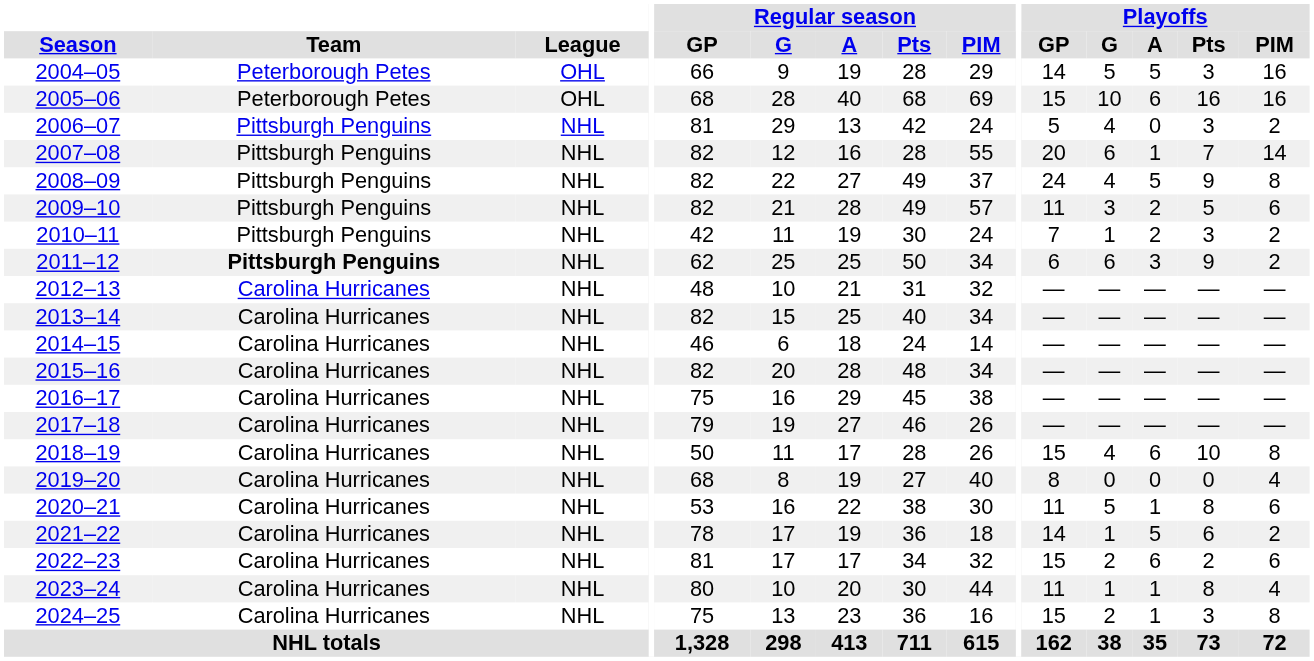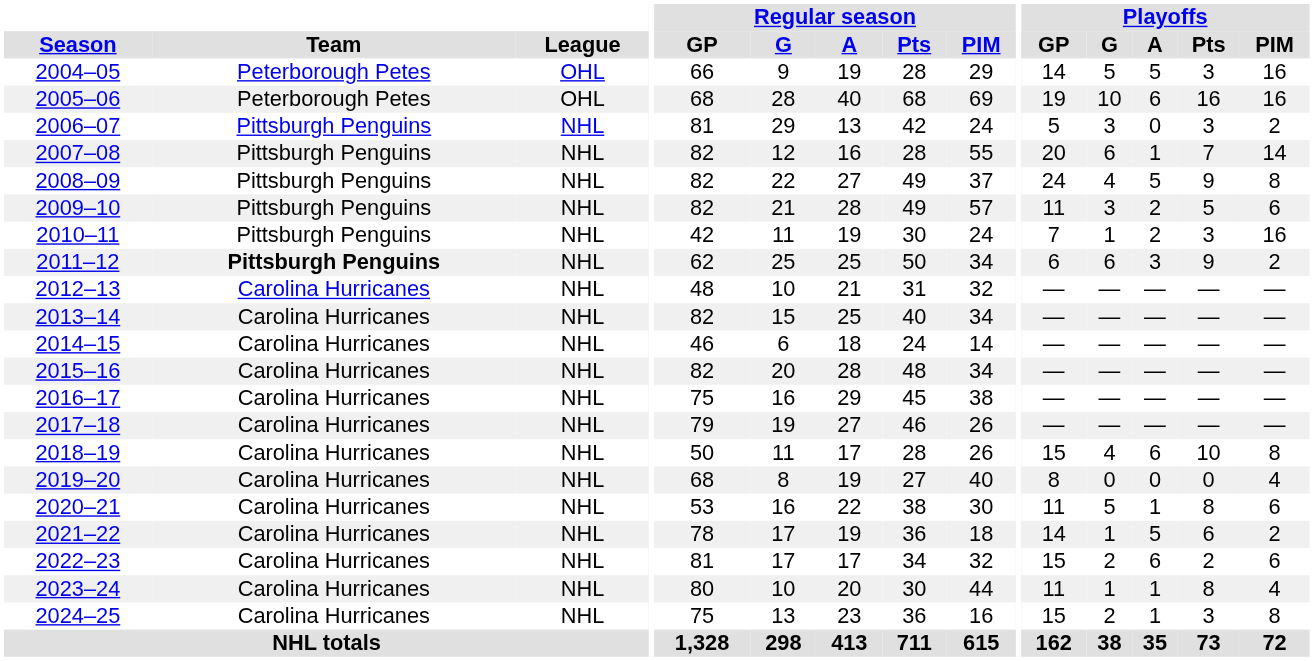 <table border="0" cellpadding="1" cellspacing="0" style="text-align:center; width:60em">
 <tr bgcolor="#e0e0e0">
 <th colspan="3"  bgcolor="#ffffff"></th>
 <th rowspan="99" bgcolor="#ffffff"></th>
 <th colspan="5"><a href='#'>Regular season</a></th>
 <th rowspan="99" bgcolor="#ffffff"></th>
 <th colspan="5"><a href='#'>Playoffs</a></th>
 </tr>
 <tr bgcolor="#e0e0e0">
 <th><a href='#'>Season</a></th>
 <th>Team</th>
 <th>League</th>
 <th>GP</th>
 <th><a href='#'>G</a></th>
 <th><a href='#'>A</a></th>
 <th><a href='#'>Pts</a></th>
 <th><a href='#'>PIM</a></th>
 <th>GP</th>
 <th>G</th>
 <th>A</th>
 <th>Pts</th>
 <th>PIM</th>
 </tr>
 <tr>
 <td><a href='#'>2004–05</a></td>
 <td><a href='#'>Peterborough Petes</a></td>
 <td><a href='#'>OHL</a></td>
 <td>66</td>
 <td>9</td>
 <td>19</td>
 <td>28</td>
 <td>29</td>
 <td>14</td>
 <td>5</td>
 <td>5</td>
 <td>3</td>
 <td>16</td>
 </tr>
 <tr bgcolor="#f0f0f0">
 <td><a href='#'>2005–06</a></td>
 <td>Peterborough Petes</td>
 <td>OHL</td>
 <td>68</td>
 <td>28</td>
 <td>40</td>
 <td>68</td>
 <td>69</td>
-<td>15</td>
+<td>19</td>
 <td>10</td>
 <td>6</td>
 <td>16</td>
 <td>16</td>
 </tr>
 <tr>
 <td><a href='#'>2006–07</a></td>
 <td><a href='#'>Pittsburgh Penguins</a></td>
 <td><a href='#'>NHL</a></td>
 <td>81</td>
 <td>29</td>
 <td>13</td>
 <td>42</td>
 <td>24</td>
 <td>5</td>
-<td>4</td>
+<td>3</td>
 <td>0</td>
 <td>3</td>
 <td>2</td>
 </tr>
 <tr bgcolor="#f0f0f0">
 <td><a href='#'>2007–08</a></td>
 <td>Pittsburgh Penguins</td>
 <td>NHL</td>
 <td>82</td>
 <td>12</td>
 <td>16</td>
 <td>28</td>
 <td>55</td>
 <td>20</td>
 <td>6</td>
 <td>1</td>
 <td>7</td>
 <td>14</td>
 </tr>
 <tr>
 <td><a href='#'>2008–09</a></td>
 <td>Pittsburgh Penguins</td>
 <td>NHL</td>
 <td>82</td>
 <td>22</td>
 <td>27</td>
 <td>49</td>
 <td>37</td>
 <td>24</td>
 <td>4</td>
 <td>5</td>
 <td>9</td>
 <td>8</td>
 </tr>
 <tr bgcolor="#f0f0f0">
 <td><a href='#'>2009–10</a></td>
 <td>Pittsburgh Penguins</td>
 <td>NHL</td>
 <td>82</td>
 <td>21</td>
 <td>28</td>
 <td>49</td>
 <td>57</td>
 <td>11</td>
 <td>3</td>
 <td>2</td>
 <td>5</td>
 <td>6</td>
 </tr>
 <tr>
 <td><a href='#'>2010–11</a></td>
 <td>Pittsburgh Penguins</td>
 <td>NHL</td>
 <td>42</td>
 <td>11</td>
 <td>19</td>
 <td>30</td>
 <td>24</td>
 <td>7</td>
 <td>1</td>
 <td>2</td>
 <td>3</td>
-<td>2</td>
+<td>16</td>
 </tr>
 <tr bgcolor="#f0f0f0">
 <td><a href='#'>2011–12</a></td>
 <td><strong>Pittsburgh Penguins</strong></td>
 <td>NHL</td>
 <td>62</td>
 <td>25</td>
 <td>25</td>
 <td>50</td>
 <td>34</td>
 <td>6</td>
 <td>6</td>
 <td>3</td>
 <td>9</td>
 <td>2</td>
 </tr>
 <tr>
 <td><a href='#'>2012–13</a></td>
 <td><a href='#'>Carolina Hurricanes</a></td>
 <td>NHL</td>
 <td>48</td>
 <td>10</td>
 <td>21</td>
 <td>31</td>
 <td>32</td>
 <td>—</td>
 <td>—</td>
 <td>—</td>
 <td>—</td>
 <td>—</td>
 </tr>
 <tr bgcolor="#f0f0f0">
 <td><a href='#'>2013–14</a></td>
 <td>Carolina Hurricanes</td>
 <td>NHL</td>
 <td>82</td>
 <td>15</td>
 <td>25</td>
 <td>40</td>
 <td>34</td>
 <td>—</td>
 <td>—</td>
 <td>—</td>
 <td>—</td>
 <td>—</td>
 </tr>
 <tr>
 <td><a href='#'>2014–15</a></td>
 <td>Carolina Hurricanes</td>
 <td>NHL</td>
 <td>46</td>
 <td>6</td>
 <td>18</td>
 <td>24</td>
 <td>14</td>
 <td>—</td>
 <td>—</td>
 <td>—</td>
 <td>—</td>
 <td>—</td>
 </tr>
 <tr bgcolor="#f0f0f0">
 <td><a href='#'>2015–16</a></td>
 <td>Carolina Hurricanes</td>
 <td>NHL</td>
 <td>82</td>
 <td>20</td>
 <td>28</td>
 <td>48</td>
 <td>34</td>
 <td>—</td>
 <td>—</td>
 <td>—</td>
 <td>—</td>
 <td>—</td>
 </tr>
 <tr>
 <td><a href='#'>2016–17</a></td>
 <td>Carolina Hurricanes</td>
 <td>NHL</td>
 <td>75</td>
 <td>16</td>
 <td>29</td>
 <td>45</td>
 <td>38</td>
 <td>—</td>
 <td>—</td>
 <td>—</td>
 <td>—</td>
 <td>—</td>
 </tr>
 <tr bgcolor="#f0f0f0">
 <td><a href='#'>2017–18</a></td>
 <td>Carolina Hurricanes</td>
 <td>NHL</td>
 <td>79</td>
 <td>19</td>
 <td>27</td>
 <td>46</td>
 <td>26</td>
 <td>—</td>
 <td>—</td>
 <td>—</td>
 <td>—</td>
 <td>—</td>
 </tr>
 <tr>
 <td><a href='#'>2018–19</a></td>
 <td>Carolina Hurricanes</td>
 <td>NHL</td>
 <td>50</td>
 <td>11</td>
 <td>17</td>
 <td>28</td>
 <td>26</td>
 <td>15</td>
 <td>4</td>
 <td>6</td>
 <td>10</td>
 <td>8</td>
 </tr>
 <tr bgcolor="#f0f0f0">
 <td><a href='#'>2019–20</a></td>
 <td>Carolina Hurricanes</td>
 <td>NHL</td>
 <td>68</td>
 <td>8</td>
 <td>19</td>
 <td>27</td>
 <td>40</td>
 <td>8</td>
 <td>0</td>
 <td>0</td>
 <td>0</td>
 <td>4</td>
 </tr>
 <tr>
 <td><a href='#'>2020–21</a></td>
 <td>Carolina Hurricanes</td>
 <td>NHL</td>
 <td>53</td>
 <td>16</td>
 <td>22</td>
 <td>38</td>
 <td>30</td>
 <td>11</td>
 <td>5</td>
 <td>1</td>
 <td>8</td>
 <td>6</td>
 </tr>
 <tr bgcolor="#f0f0f0">
 <td><a href='#'>2021–22</a></td>
 <td>Carolina Hurricanes</td>
 <td>NHL</td>
 <td>78</td>
 <td>17</td>
 <td>19</td>
 <td>36</td>
 <td>18</td>
 <td>14</td>
 <td>1</td>
 <td>5</td>
 <td>6</td>
 <td>2</td>
 </tr>
 <tr>
 <td><a href='#'>2022–23</a></td>
 <td>Carolina Hurricanes</td>
 <td>NHL</td>
 <td>81</td>
 <td>17</td>
 <td>17</td>
 <td>34</td>
 <td>32</td>
 <td>15</td>
 <td>2</td>
 <td>6</td>
 <td>2</td>
 <td>6</td>
 </tr>
 <tr bgcolor="#f0f0f0">
 <td><a href='#'>2023–24</a></td>
 <td>Carolina Hurricanes</td>
 <td>NHL</td>
 <td>80</td>
 <td>10</td>
 <td>20</td>
 <td>30</td>
 <td>44</td>
 <td>11</td>
 <td>1</td>
 <td>1</td>
 <td>8</td>
 <td>4</td>
 </tr>
 <tr>
 <td><a href='#'>2024–25</a></td>
 <td>Carolina Hurricanes</td>
 <td>NHL</td>
 <td>75</td>
 <td>13</td>
 <td>23</td>
 <td>36</td>
 <td>16</td>
 <td>15</td>
 <td>2</td>
 <td>1</td>
 <td>3</td>
 <td>8</td>
 </tr>
 <tr bgcolor="#e0e0e0">
 <th colspan="3">NHL totals</th>
 <th>1,328</th>
 <th>298</th>
 <th>413</th>
 <th>711</th>
 <th>615</th>
 <th>162</th>
 <th>38</th>
 <th>35</th>
 <th>73</th>
 <th>72</th>
 </tr>
 </table>
